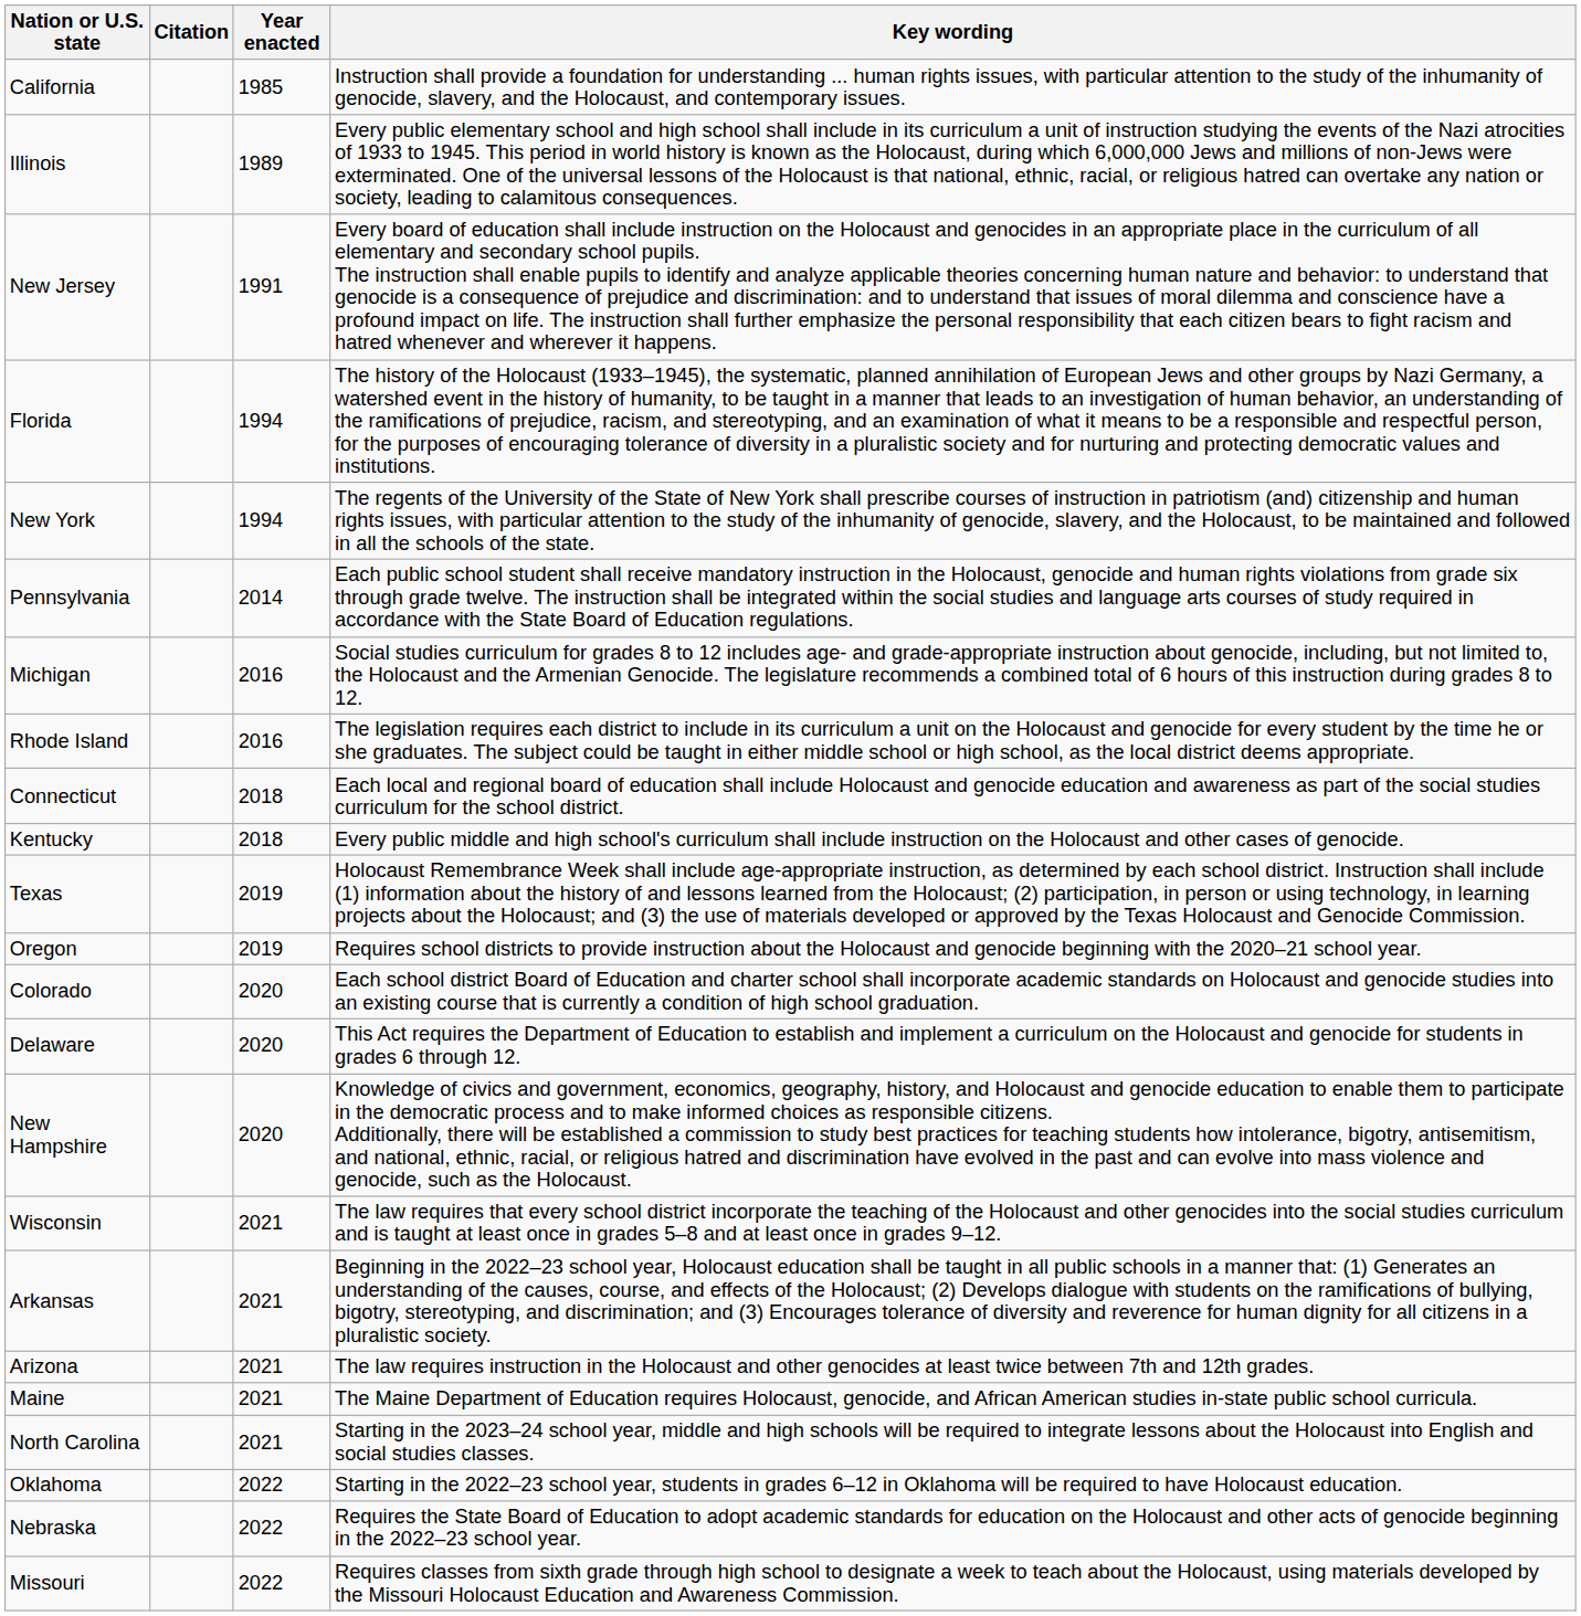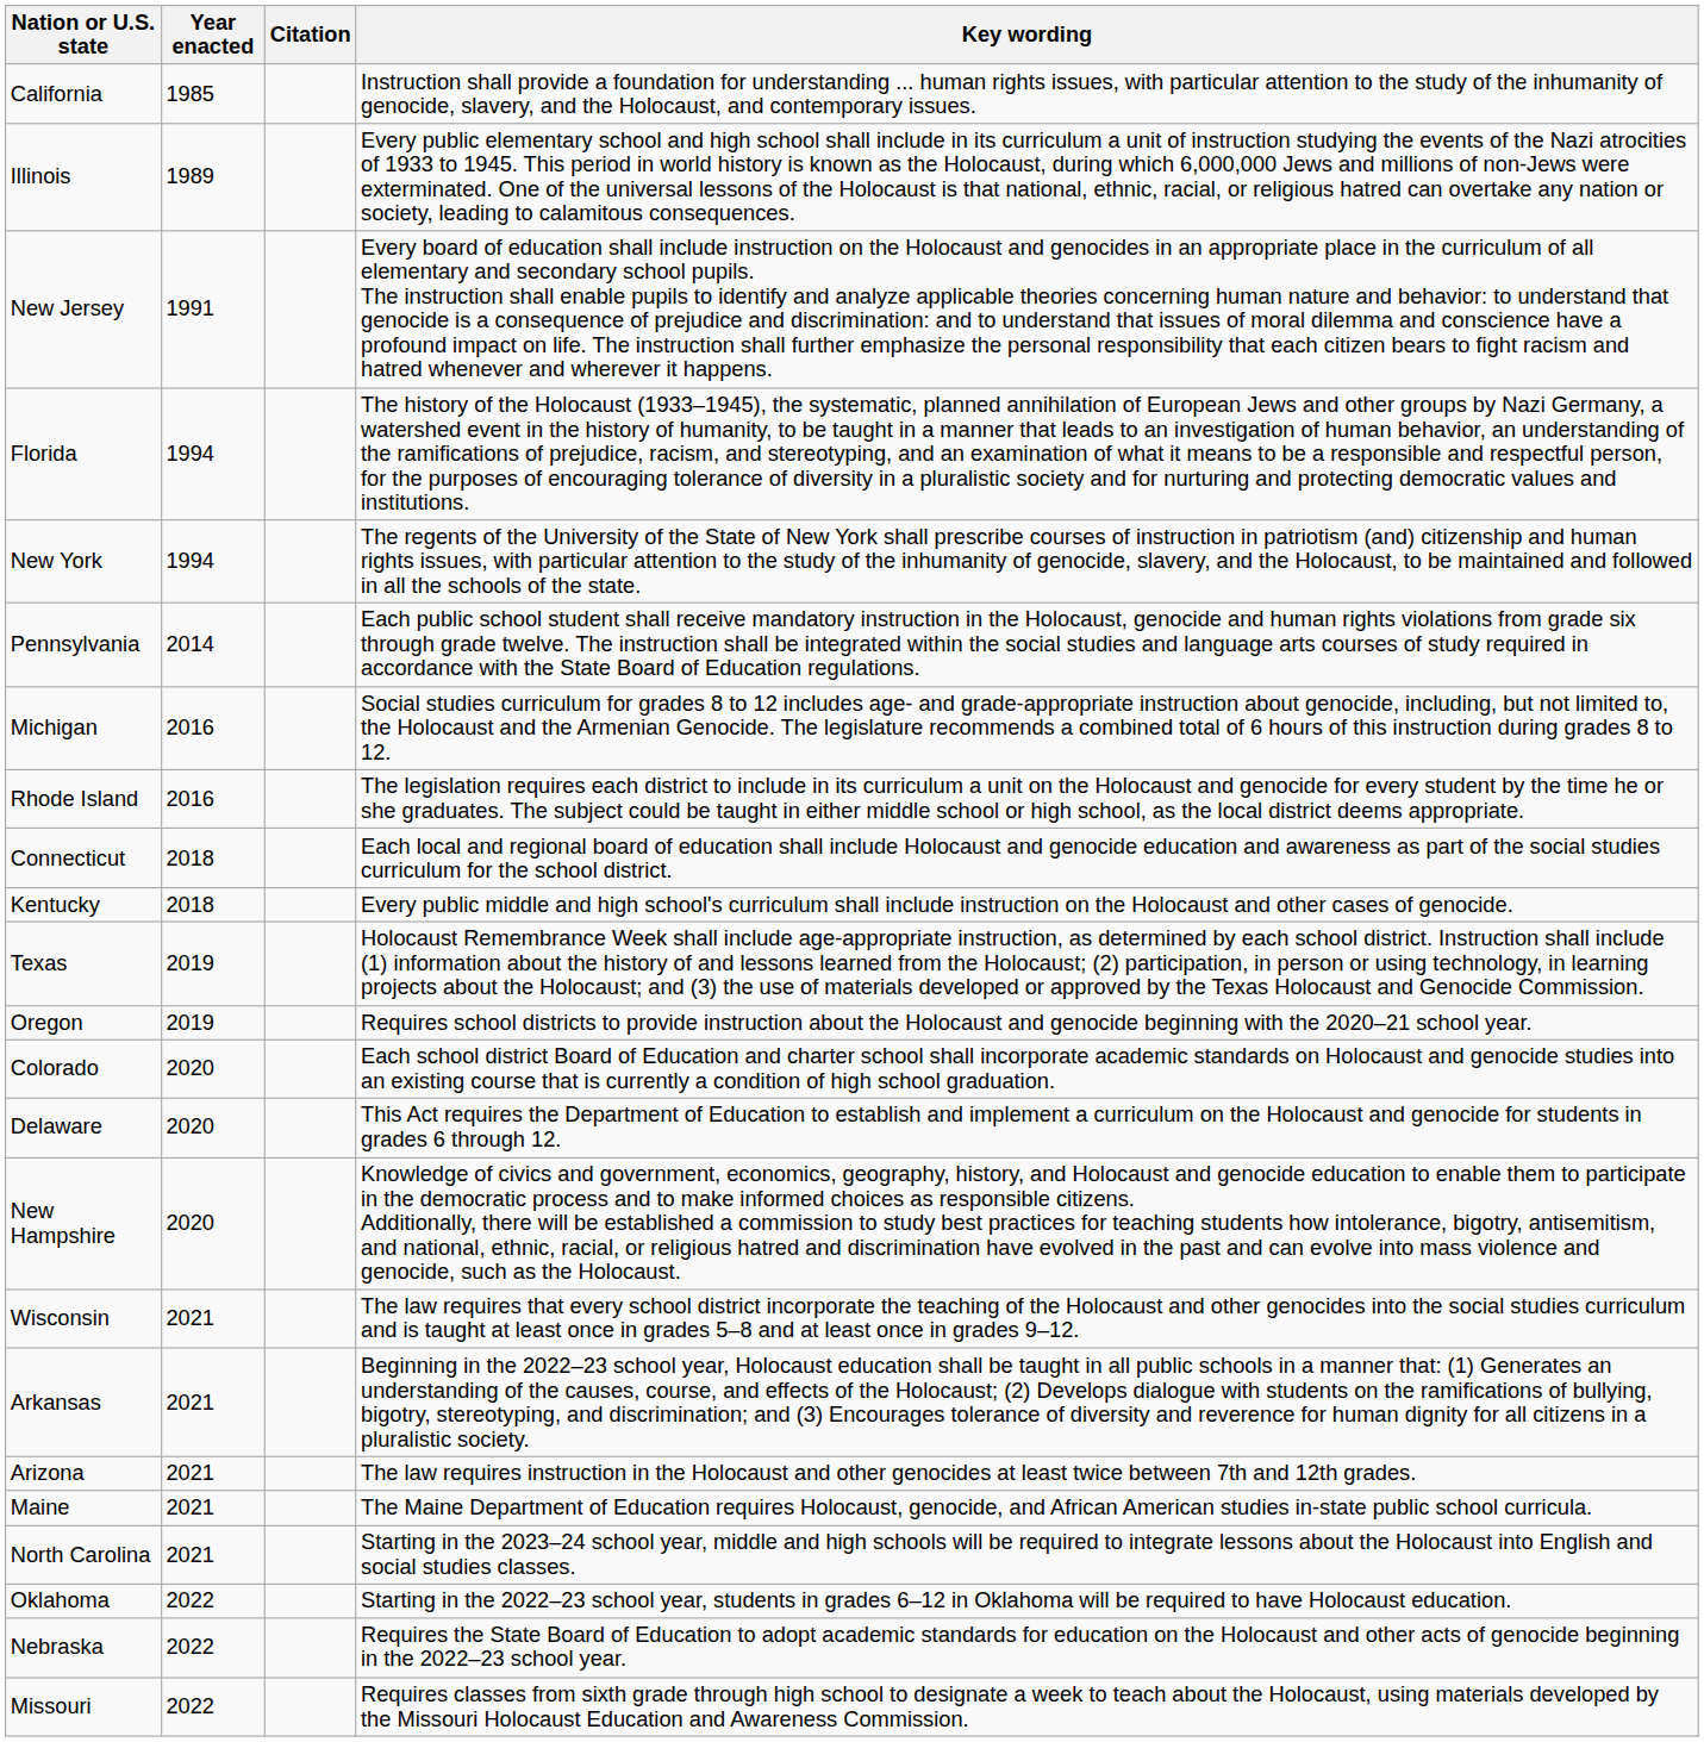 <table class="wikitable" border="1">
 <tr>
 <th>Nation or U.S. state</th>
+<th>Year enacted</th>
 <th>Citation</th>
-<th>Year enacted</th>
 <th>Key wording</th>
 </tr>
 <tr>
 <td>California</td>
+<td>1985</td>
 <td></td>
-<td>1985</td>
 <td>Instruction shall provide a foundation for understanding ... human rights issues, with particular attention to the study of the inhumanity of genocide, slavery, and the Holocaust, and contemporary issues.</td>
 </tr>
 <tr>
 <td>Illinois</td>
+<td>1989</td>
 <td></td>
-<td>1989</td>
 <td>Every public elementary school and high school shall include in its curriculum a unit of instruction studying the events of the	Nazi atrocities of 1933 to 1945. This period in world history is known as the Holocaust, during which 6,000,000 Jews and	millions of non-Jews were exterminated. One of the universal lessons of the Holocaust is that national, ethnic, racial, or religious hatred can overtake any nation or society, leading to calamitous consequences.</td>
 </tr>
 <tr>
 <td>New Jersey</td>
+<td>1991</td>
 <td></td>
-<td>1991</td>
 <td>Every board of education shall include instruction on the Holocaust and genocides in an appropriate place in the curriculum of all elementary and secondary school pupils.<br>The instruction shall enable pupils to identify and analyze applicable theories concerning human nature and behavior: to understand that genocide is a consequence of prejudice and discrimination: and to understand that issues of moral dilemma and conscience have a profound impact on life. The instruction shall further emphasize the personal responsibility that each citizen bears to fight racism and hatred whenever and wherever it happens.</td>
 </tr>
 <tr>
 <td>Florida</td>
+<td>1994</td>
 <td></td>
-<td>1994</td>
 <td>The history of the Holocaust (1933–1945), the systematic, planned annihilation of European Jews and other groups by Nazi Germany, a watershed event in the history of humanity, to be taught in a manner that leads to an investigation of human behavior, an understanding of the ramifications of prejudice, racism, and stereotyping, and an examination of what it means to be a responsible and respectful person, for the purposes of encouraging tolerance of diversity in a pluralistic society and for nurturing and protecting democratic values and institutions.</td>
 </tr>
 <tr>
 <td>New York</td>
+<td>1994</td>
 <td></td>
-<td>1994</td>
 <td>The regents of the University of the State of New York shall prescribe courses of instruction in patriotism (and) citizenship and human rights issues, with particular attention to the study of the inhumanity of genocide, slavery, and the Holocaust, to be maintained and followed in all the schools of the state.</td>
 </tr>
 <tr>
 <td>Pennsylvania</td>
+<td>2014</td>
 <td></td>
-<td>2014</td>
 <td>Each public school student shall receive mandatory instruction in the Holocaust, genocide and human rights violations from grade six through grade twelve. The instruction shall be integrated within the social studies and language arts courses of study required in accordance with the State Board of Education regulations.</td>
 </tr>
 <tr>
 <td>Michigan</td>
+<td>2016</td>
 <td></td>
-<td>2016</td>
 <td>Social studies curriculum for grades 8 to 12 includes age- and grade-appropriate instruction about genocide, including, but not limited to, the Holocaust and the Armenian Genocide. The legislature recommends a combined total of 6 hours of this instruction during grades 8 to 12.</td>
 </tr>
 <tr>
 <td>Rhode Island</td>
+<td>2016</td>
 <td></td>
-<td>2016</td>
 <td>The legislation requires each district to include in its curriculum a unit on the Holocaust and genocide for every student by the time he or she graduates. The subject could be taught in either middle school or high school, as the local district deems appropriate.</td>
 </tr>
 <tr>
 <td>Connecticut</td>
+<td>2018</td>
 <td></td>
-<td>2018</td>
 <td>Each local and regional board of education shall include Holocaust and genocide education and awareness as part of the social studies curriculum for the school district.</td>
 </tr>
 <tr>
 <td>Kentucky</td>
+<td>2018</td>
 <td></td>
-<td>2018</td>
 <td>Every public middle and high school's curriculum shall include instruction on the Holocaust and other cases of genocide.</td>
 </tr>
 <tr>
 <td>Texas</td>
+<td>2019</td>
 <td></td>
-<td>2019</td>
 <td>Holocaust Remembrance Week shall include age-appropriate instruction, as determined by each school district.  Instruction shall include (1)  information about the history of and lessons learned from the Holocaust; (2)  participation, in person or using technology, in learning projects about the Holocaust; and (3)  the use of materials developed or approved by the Texas Holocaust and Genocide Commission.</td>
 </tr>
 <tr>
 <td>Oregon</td>
+<td>2019</td>
 <td></td>
-<td>2019</td>
 <td>Requires school districts to provide instruction about the Holocaust and genocide beginning with the 2020–21 school year.</td>
 </tr>
 <tr>
 <td>Colorado</td>
+<td>2020</td>
 <td></td>
-<td>2020</td>
 <td>Each school district Board of Education and charter school shall incorporate academic standards on Holocaust and genocide studies into an existing course that is currently a condition of high school graduation.</td>
 </tr>
 <tr>
 <td>Delaware</td>
+<td>2020</td>
 <td></td>
-<td>2020</td>
 <td>This Act requires the Department of Education to establish and implement a curriculum on the Holocaust and genocide for students in grades 6 through 12.</td>
 </tr>
 <tr>
 <td>New Hampshire</td>
+<td>2020</td>
 <td></td>
-<td>2020</td>
 <td>Knowledge of civics and government, economics, geography, history, and Holocaust and genocide education to enable them to participate in the democratic process and to make informed choices as responsible citizens.<br>Additionally, there will be established a commission to study best practices for teaching students how intolerance, bigotry, antisemitism, and national, ethnic, racial, or religious hatred and discrimination have evolved in the past and can evolve into mass violence and genocide, such as the Holocaust.</td>
 </tr>
 <tr>
 <td>Wisconsin</td>
+<td>2021</td>
 <td></td>
-<td>2021</td>
 <td>The law requires that every school district incorporate the teaching of the Holocaust and other genocides into the social studies curriculum and is taught at least once in grades 5–8 and at least once in grades 9–12.</td>
 </tr>
 <tr>
 <td>Arkansas</td>
+<td>2021</td>
 <td></td>
-<td>2021</td>
 <td>Beginning in the 2022–23 school year, Holocaust education shall be taught in all public schools in a manner that: (1) Generates an understanding of the causes, course, and effects of the Holocaust; (2) Develops dialogue with students on the ramifications of bullying, bigotry, stereotyping, and discrimination; and (3) Encourages tolerance of diversity and reverence for human dignity for all citizens in a pluralistic society.</td>
 </tr>
 <tr>
 <td>Arizona</td>
+<td>2021</td>
 <td></td>
-<td>2021</td>
 <td>The law requires instruction in the Holocaust and other genocides at least twice between 7th and 12th grades.</td>
 </tr>
 <tr>
 <td>Maine</td>
+<td>2021</td>
 <td></td>
-<td>2021</td>
 <td>The Maine Department of Education requires Holocaust, genocide, and African American studies in-state public school curricula.</td>
 </tr>
 <tr>
 <td>North Carolina</td>
+<td>2021</td>
 <td></td>
-<td>2021</td>
 <td>Starting in the 2023–24 school year, middle and high schools will be required to integrate lessons about the Holocaust into English and social studies classes.</td>
 </tr>
 <tr>
 <td>Oklahoma</td>
+<td>2022</td>
 <td></td>
-<td>2022</td>
 <td>Starting in the 2022–23 school year, students in grades 6–12 in Oklahoma will be required to have Holocaust education.</td>
 </tr>
 <tr>
 <td>Nebraska</td>
+<td>2022</td>
 <td></td>
-<td>2022</td>
 <td>Requires the State Board of Education to adopt academic standards for education on the Holocaust and other acts of genocide beginning in the 2022–23 school year.</td>
 </tr>
 <tr>
 <td>Missouri</td>
+<td>2022</td>
 <td></td>
-<td>2022</td>
 <td>Requires classes from sixth grade through high school to designate a week to teach about the Holocaust, using materials developed by the Missouri Holocaust Education and Awareness Commission.</td>
 </tr>
 </table>
